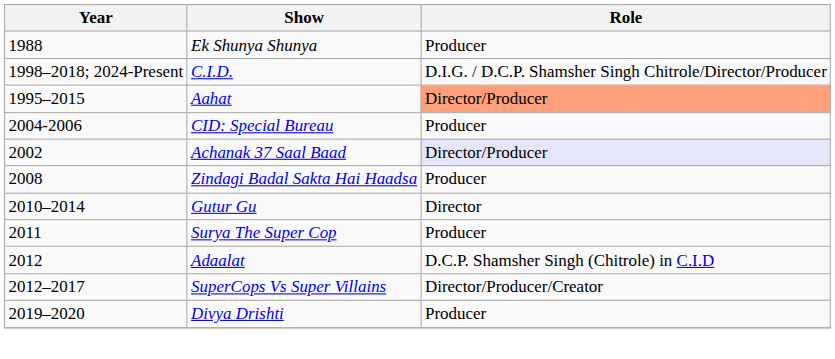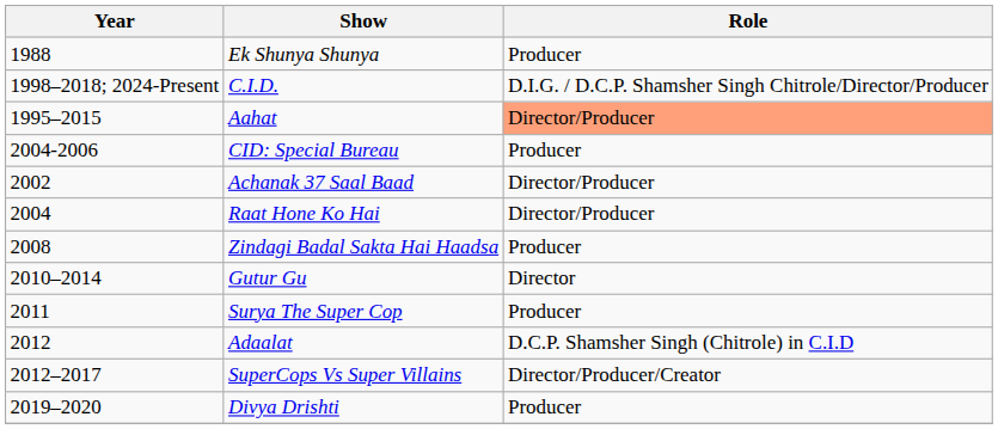 <table class="wikitable sortable">
 <tr>
 <th>Year</th>
 <th>Show</th>
 <th>Role</th>
 </tr>
 <tr>
 <td>1988</td>
 <td><em>Ek Shunya Shunya</em></td>
 <td>Producer</td>
 </tr>
 <tr>
 <td>1998–2018; 2024-Present</td>
 <td><em><a href='#'>C.I.D.</a></em></td>
 <td>D.I.G. / D.C.P. Shamsher Singh Chitrole/Director/Producer</td>
 </tr>
 <tr>
 <td>1995–2015</td>
 <td><em><a href='#'>Aahat</a></em></td>
 <td style="background: lightsalmon;">Director/Producer</td>
 </tr>
 <tr>
 <td>2004-2006</td>
 <td><em><a href='#'>CID: Special Bureau</a></em></td>
 <td>Producer</td>
 </tr>
 <tr>
 <td>2002</td>
 <td><em><a href='#'>Achanak 37 Saal Baad</a></em></td>
-<td style="background: lavender;">Director/Producer</td>
+<td>Director/Producer</td>
+</tr>
+<tr>
+<td>2004</td>
+<td><em><a href='#'>Raat Hone Ko Hai</a></em></td>
+<td>Director/Producer</td>
 </tr>
 <tr>
 <td>2008</td>
 <td><em><a href='#'>Zindagi Badal Sakta Hai Haadsa</a></em></td>
 <td>Producer</td>
 </tr>
 <tr>
 <td>2010–2014</td>
 <td><em><a href='#'>Gutur Gu</a></em></td>
 <td>Director</td>
 </tr>
 <tr>
 <td>2011</td>
 <td><em><a href='#'>Surya The Super Cop</a></em></td>
 <td>Producer</td>
 </tr>
 <tr>
 <td>2012</td>
 <td><em><a href='#'>Adaalat</a></em></td>
 <td>D.C.P. Shamsher Singh (Chitrole) in <a href='#'>C.I.D</a></td>
 </tr>
 <tr>
 <td>2012–2017</td>
 <td><em><a href='#'>SuperCops Vs Super Villains</a></em></td>
 <td>Director/Producer/Creator</td>
 </tr>
 <tr>
 <td>2019–2020</td>
 <td><em><a href='#'>Divya Drishti</a></em></td>
 <td>Producer</td>
 </tr>
 <tr>
 </tr>
 </table>
